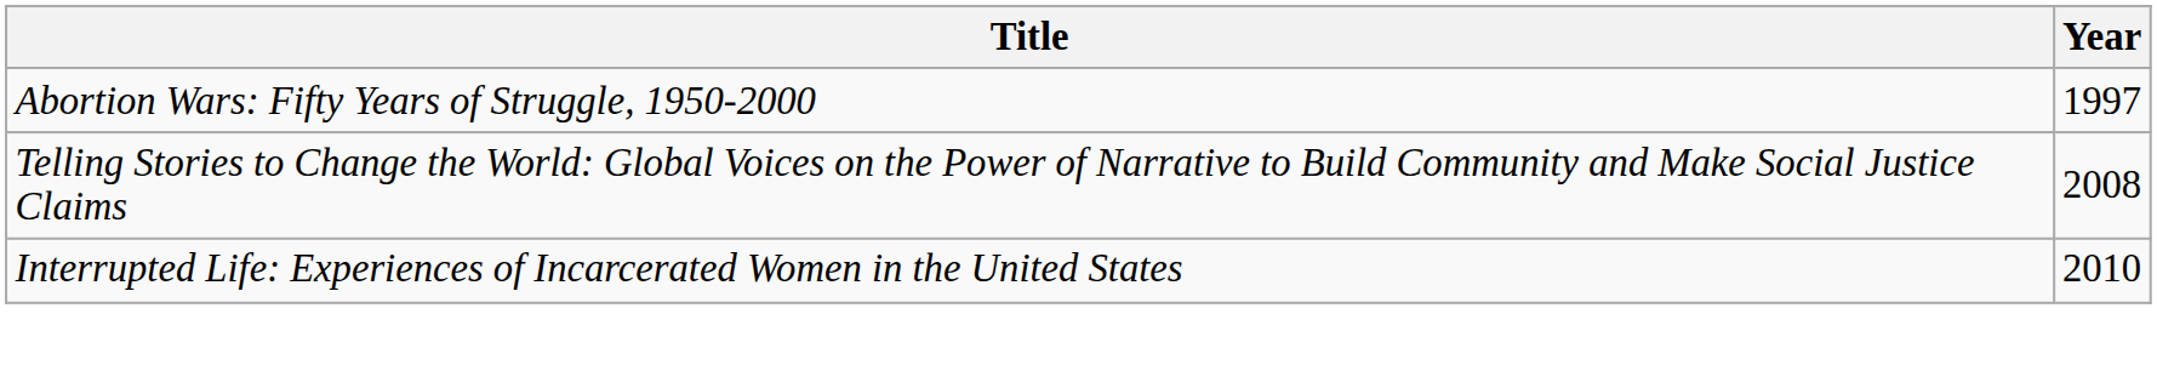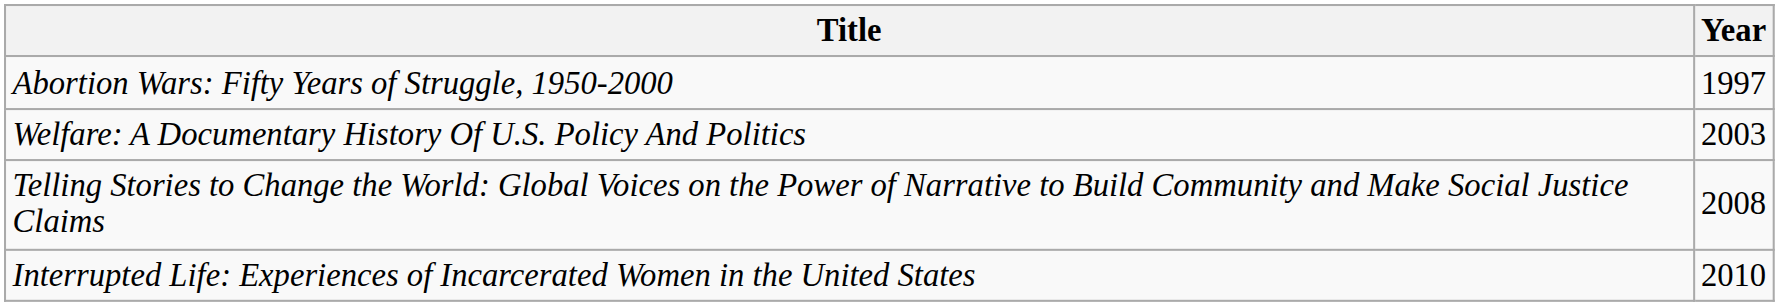 <table class="wikitable">
 <tr>
 <th>Title</th>
 <th>Year</th>
 </tr>
 <tr>
 <td><em>Abortion Wars: Fifty Years of Struggle, 1950-2000</em></td>
 <td>1997</td>
 </tr>
 <tr>
+<td><em>Welfare: A Documentary History Of U.S. Policy And Politics</em></td>
+<td>2003</td>
+</tr>
+<tr>
 <td><em>Telling Stories to Change the World: Global Voices on the Power of Narrative to Build Community and Make Social Justice Claims</em></td>
 <td>2008</td>
 </tr>
 <tr>
 <td><em>Interrupted Life: Experiences of Incarcerated Women in the United States</em></td>
 <td>2010</td>
 </tr>
 </table>
